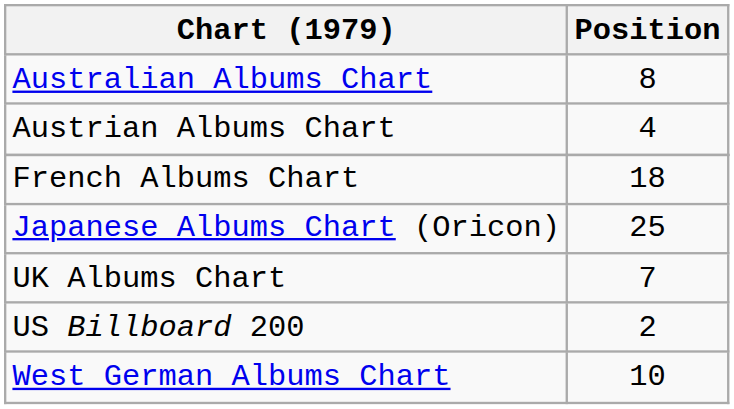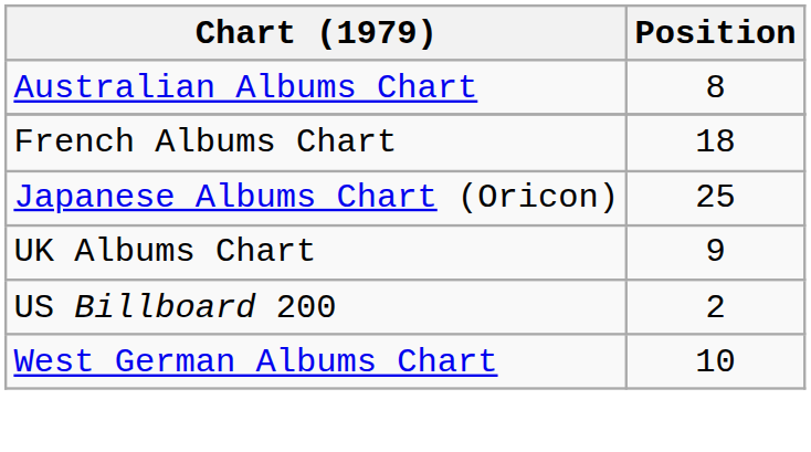 <table class="wikitable sortable" style="text-align:center;">
 <tr>
 <th>Chart (1979)</th>
 <th>Position</th>
 </tr>
 <tr>
 <td align="left"><a href='#'>Australian Albums Chart</a></td>
 <td>8</td>
-</tr>
-<tr>
-<td align="left">Austrian Albums Chart</td>
-<td>4</td>
 </tr>
 <tr>
 </tr>
 <tr>
 <td align="left">French Albums Chart</td>
 <td>18</td>
 </tr>
 <tr>
 <td align="left"><a href='#'>Japanese Albums Chart</a> (Oricon)</td>
 <td>25</td>
 </tr>
 <tr>
 <td align="left">UK Albums Chart</td>
-<td>7</td>
+<td>9</td>
 </tr>
 <tr>
 <td align="left">US <em>Billboard</em> 200</td>
 <td>2</td>
 </tr>
 <tr>
 <td align="left"><a href='#'>West German Albums Chart</a></td>
 <td>10</td>
 </tr>
 </table>
